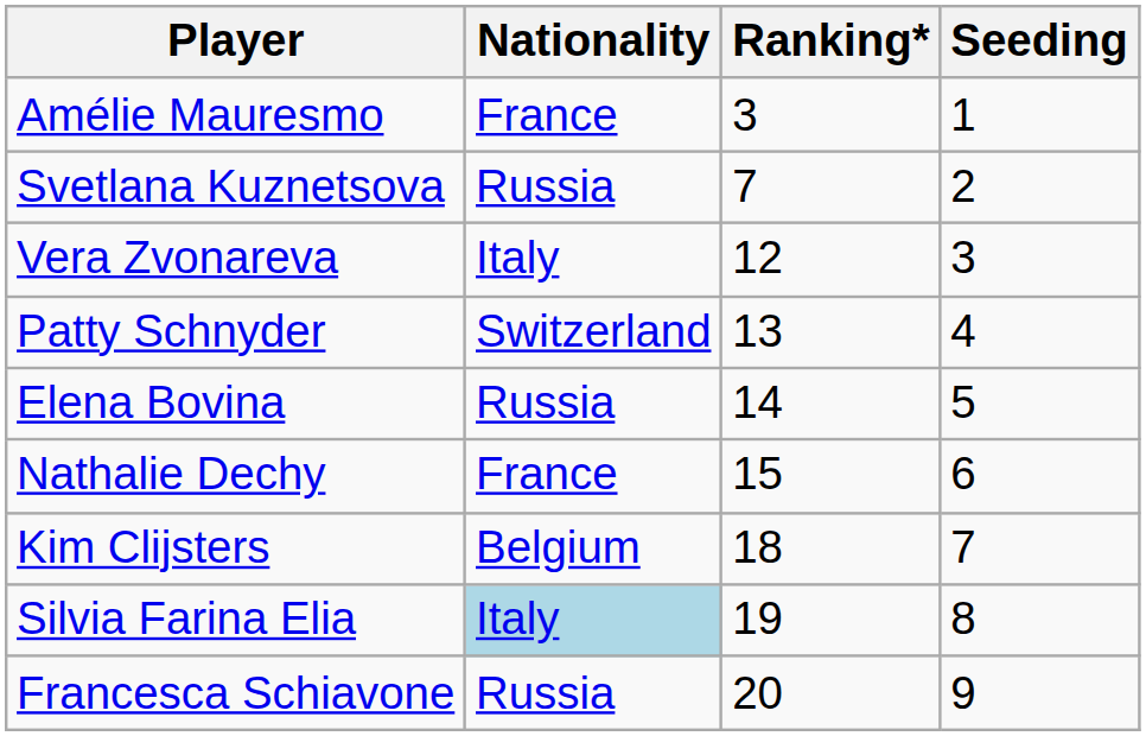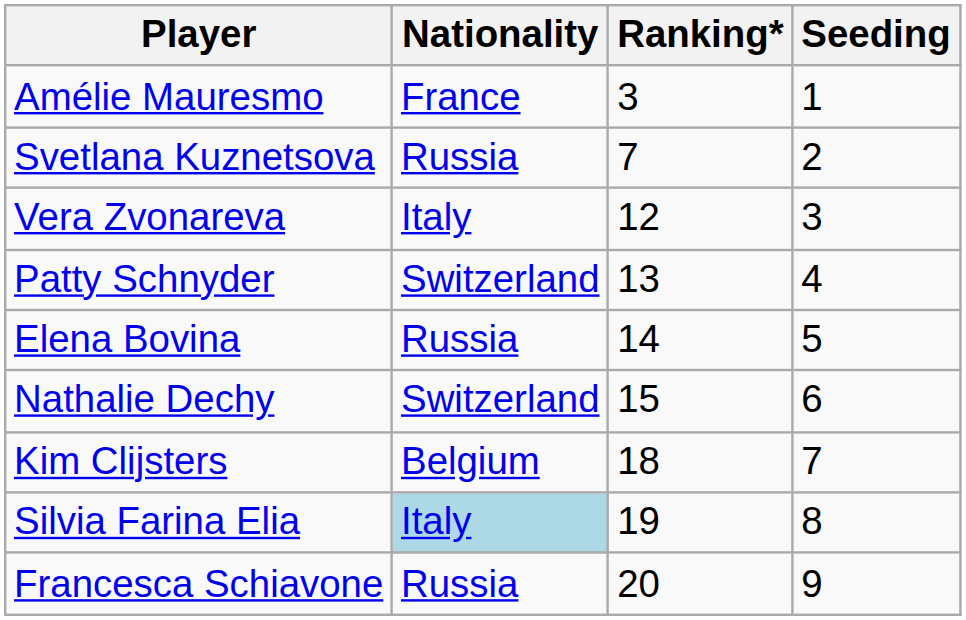 <table class="wikitable" border="1">
 <tr>
 <th>Player</th>
 <th>Nationality</th>
 <th>Ranking*</th>
 <th>Seeding</th>
 </tr>
 <tr>
 <td><a href='#'>Amélie Mauresmo</a></td>
 <td> <a href='#'>France</a></td>
 <td>3</td>
 <td>1</td>
 </tr>
 <tr>
 <td><a href='#'>Svetlana Kuznetsova</a></td>
 <td> <a href='#'>Russia</a></td>
 <td>7</td>
 <td>2</td>
 </tr>
 <tr>
 <td><a href='#'>Vera Zvonareva</a></td>
 <td> <a href='#'>Italy</a></td>
 <td>12</td>
 <td>3</td>
 </tr>
 <tr>
 <td><a href='#'>Patty Schnyder</a></td>
 <td> <a href='#'>Switzerland</a></td>
 <td>13</td>
 <td>4</td>
 </tr>
 <tr>
 <td><a href='#'>Elena Bovina</a></td>
 <td> <a href='#'>Russia</a></td>
 <td>14</td>
 <td>5</td>
 </tr>
 <tr>
 <td><a href='#'>Nathalie Dechy</a></td>
-<td> <a href='#'>France</a></td>
+<td> <a href='#'>Switzerland</a></td>
 <td>15</td>
 <td>6</td>
 </tr>
 <tr>
 <td><a href='#'>Kim Clijsters</a></td>
 <td> <a href='#'>Belgium</a></td>
 <td>18</td>
 <td>7</td>
 </tr>
 <tr>
 <td><a href='#'>Silvia Farina Elia</a></td>
 <td style="background: lightblue;"> <a href='#'>Italy</a></td>
 <td>19</td>
 <td>8</td>
 </tr>
 <tr>
 <td><a href='#'>Francesca Schiavone</a></td>
 <td> <a href='#'>Russia</a></td>
 <td>20</td>
 <td>9</td>
 </tr>
 </table>
